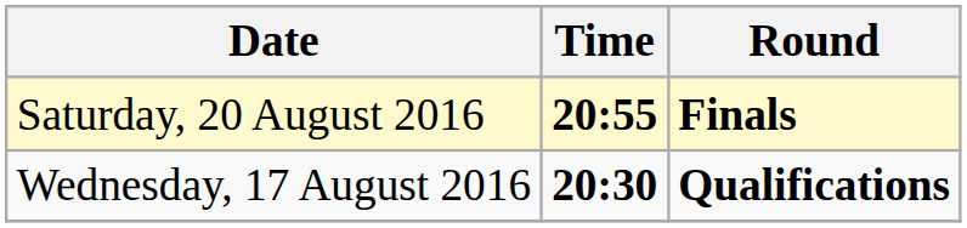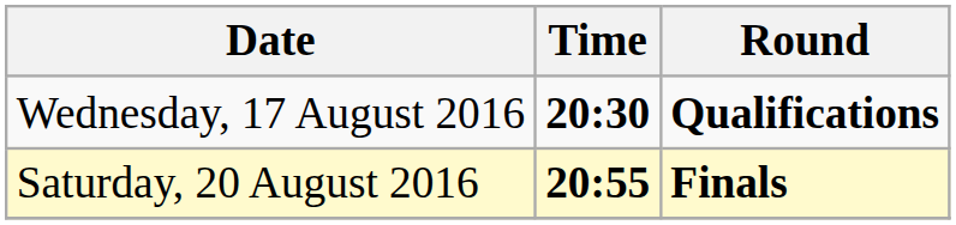 <table class="wikitable">
 <tr>
 <th>Date</th>
 <th>Time</th>
 <th>Round</th>
 </tr>
 <tr>
+<td>Wednesday, 17 August 2016</td>
+<td><strong>20:30</strong></td>
+<td><strong>Qualifications</strong></td>
+</tr>
+<tr>
 <td style=background:lemonchiffon>Saturday, 20 August 2016</td>
 <td style=background:lemonchiffon><strong>20:55</strong></td>
 <td style=background:lemonchiffon><strong>Finals</strong></td>
 </tr>
 <tr>
-<td>Wednesday, 17 August 2016</td>
-<td><strong>20:30</strong></td>
-<td><strong>Qualifications</strong></td>
-</tr>
-<tr>
 </tr>
 </table>
